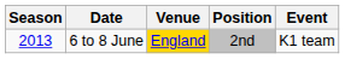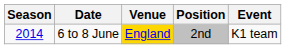 <table class="wikitable" style="text-align:center; font-size:95%;">
 <tr>
 <th>Season</th>
 <th>Date</th>
 <th>Venue</th>
 <th>Position</th>
 <th>Event</th>
 </tr>
 <tr>
-<td><a href='#'>2013</a></td>
+<td><a href='#'>2014</a></td>
 <td>6 to 8 June</td>
 <td style="background: gold;"><a href='#'>England</a></td>
 <td bgcolor=silver>2nd</td>
 <td>K1  team</td>
 </tr>
 </table>
